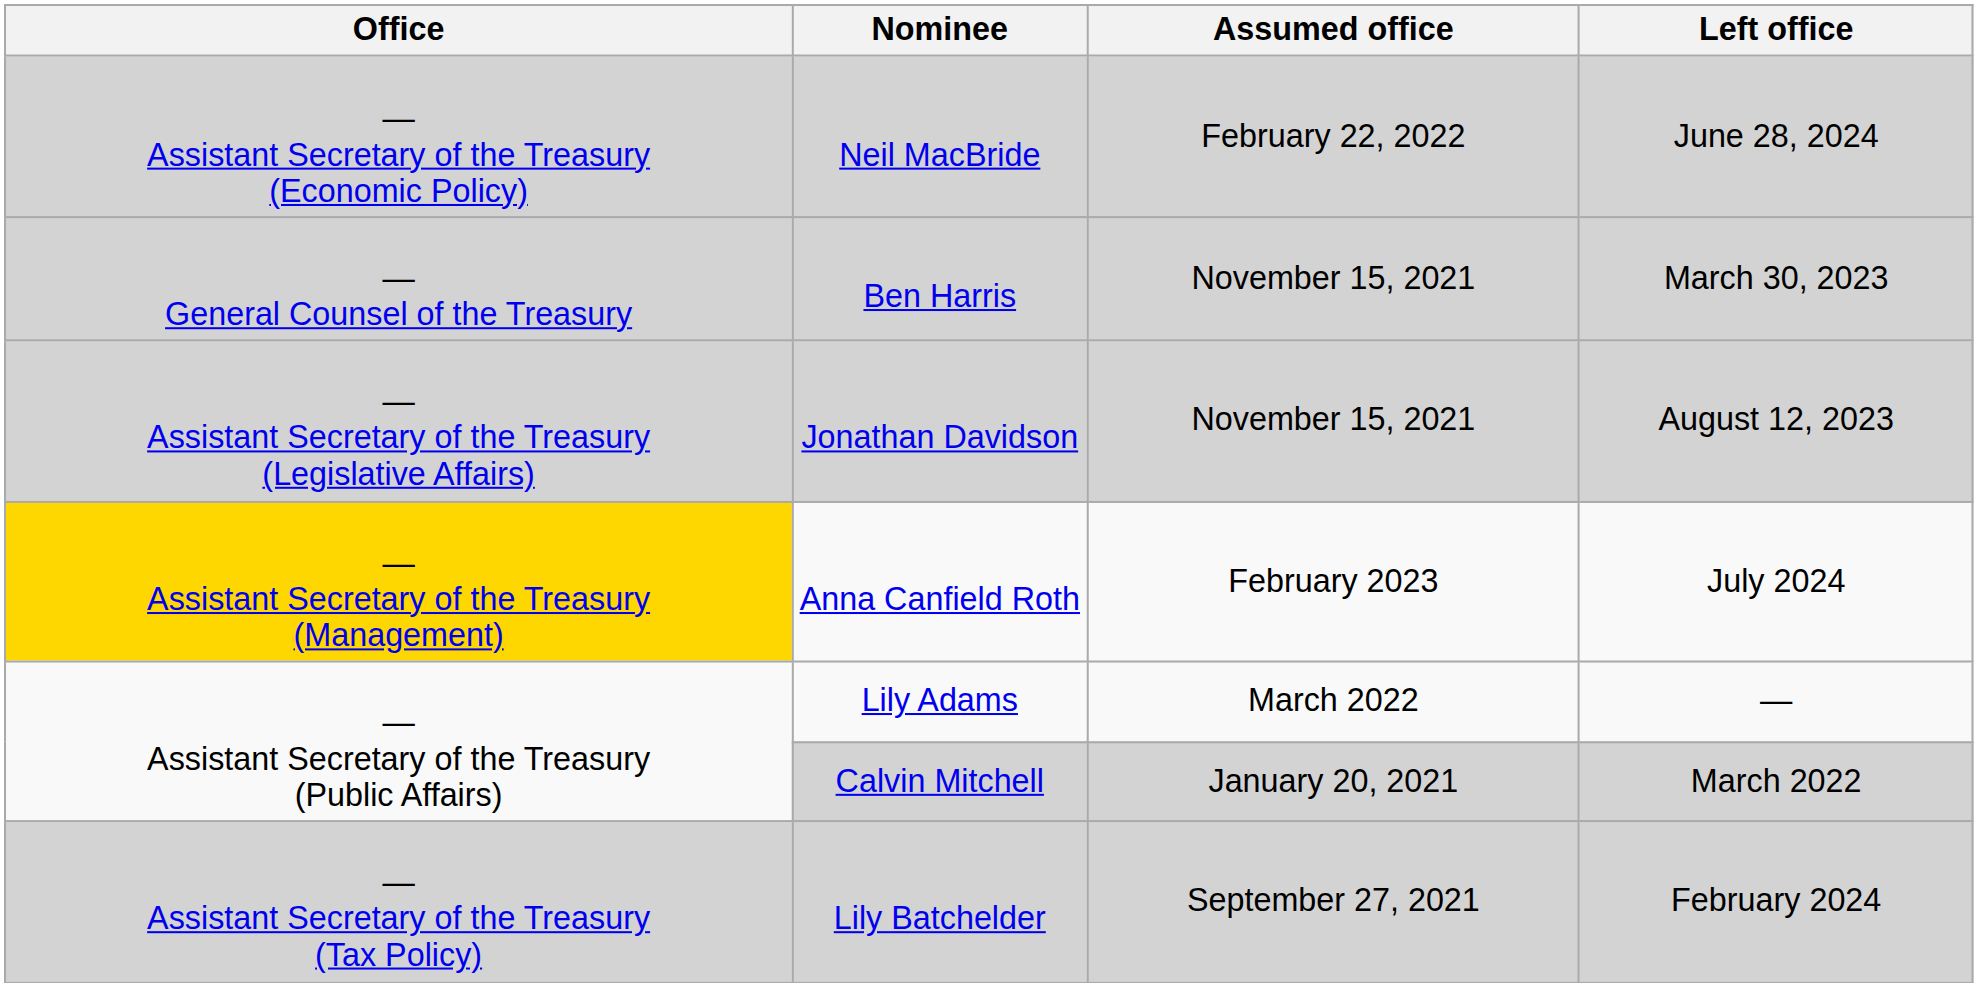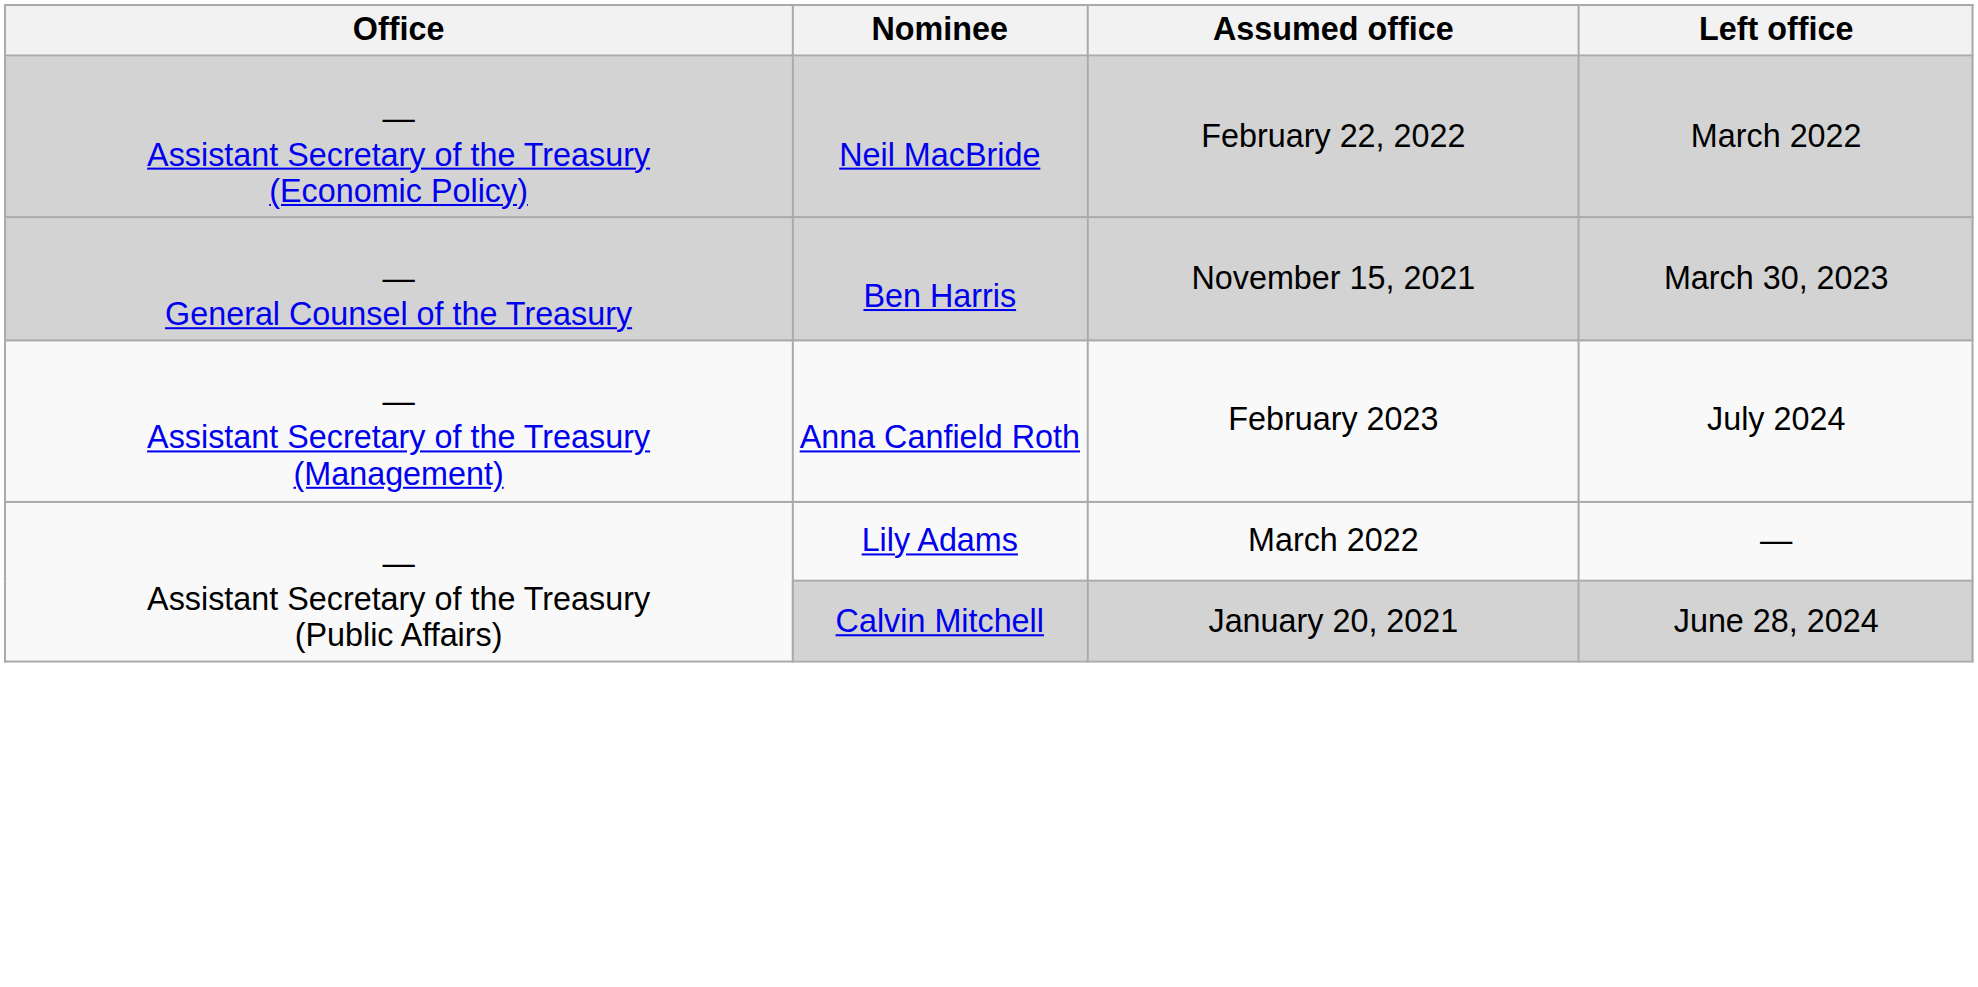 <table class="wikitable sortable" style="text-align:center">
 <tr>
 <th style="width:40%;">Office</th>
 <th style="width:15%;">Nominee</th>
 <th style="width:25%;" data-sort-type="date">Assumed office</th>
 <th style="width:20%;" data-sort-type="date">Left office</th>
 </tr>
 <tr style="background:lightgray;">
 <td><br>—<br><a href='#'>Assistant Secretary of the Treasury<br>(Economic Policy)</a></td>
 <td><br><a href='#'>Neil MacBride</a></td>
 <td>February 22, 2022<br></td>
-<td>June 28, 2024</td>
+<td>March 2022</td>
 </tr>
 <tr style="background:lightgray;">
 <td><br>—<br><a href='#'>General Counsel of the Treasury</a></td>
 <td><br><a href='#'>Ben Harris</a></td>
 <td>November 15, 2021<br></td>
 <td>March 30, 2023</td>
 </tr>
-<tr style="background:lightgray;">
-<td><br>—<br><a href='#'>Assistant Secretary of the Treasury<br>(Legislative Affairs)</a></td>
-<td><br><a href='#'>Jonathan Davidson</a></td>
-<td>November 15, 2021<br></td>
-<td>August 12, 2023</td>
-</tr>
 <tr>
-<td style="background: gold;"><br>—<br><a href='#'>Assistant Secretary of the Treasury<br>(Management)</a></td>
+<td><br>—<br><a href='#'>Assistant Secretary of the Treasury<br>(Management)</a></td>
 <td><br><a href='#'>Anna Canfield Roth</a></td>
 <td>February 2023</td>
 <td>July 2024</td>
 </tr>
 <tr>
 <td rowspan=2><br>—<br>Assistant Secretary of the Treasury<br>(Public Affairs)</td>
 <td><a href='#'>Lily Adams</a></td>
 <td>March 2022</td>
 <td>—</td>
 </tr>
 <tr style="background:lightgray;">
 <td><a href='#'>Calvin Mitchell</a></td>
 <td>January 20, 2021</td>
-<td>March 2022</td>
-</tr>
-<tr style="background:lightgray;">
-<td><br>—<br><a href='#'>Assistant Secretary of the Treasury<br>(Tax Policy)</a></td>
-<td><br><a href='#'>Lily Batchelder</a></td>
-<td>September 27, 2021<br></td>
-<td>February 2024</td>
+<td>June 28, 2024</td>
 </tr>
 </table>
